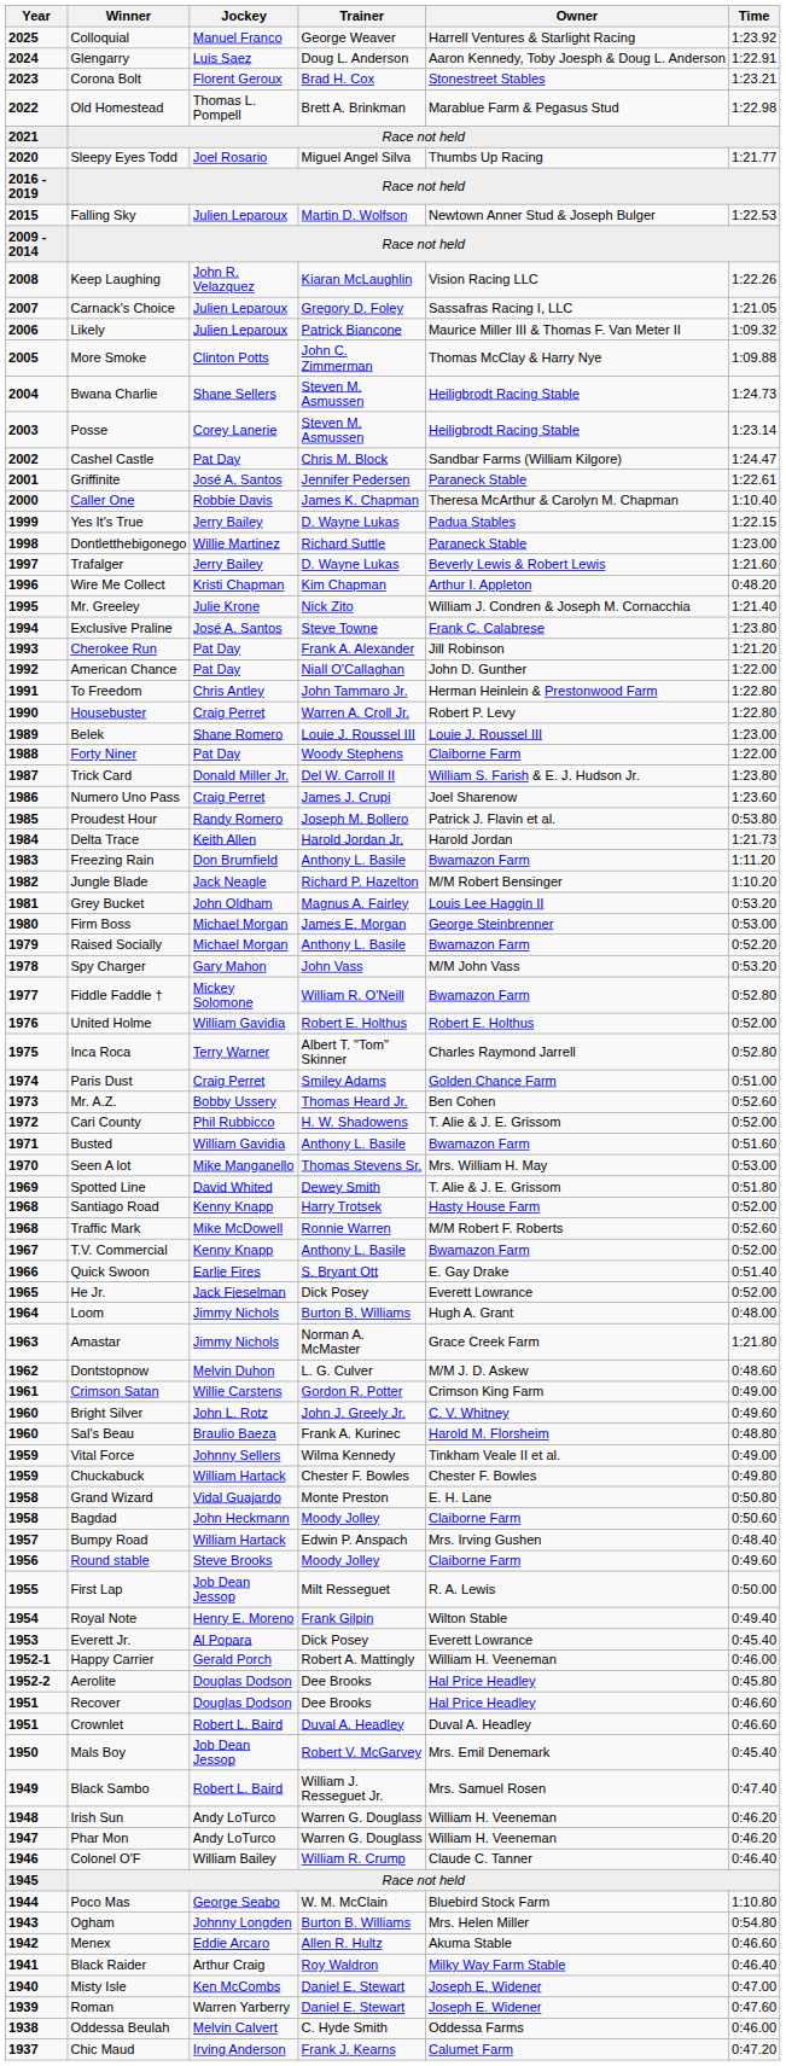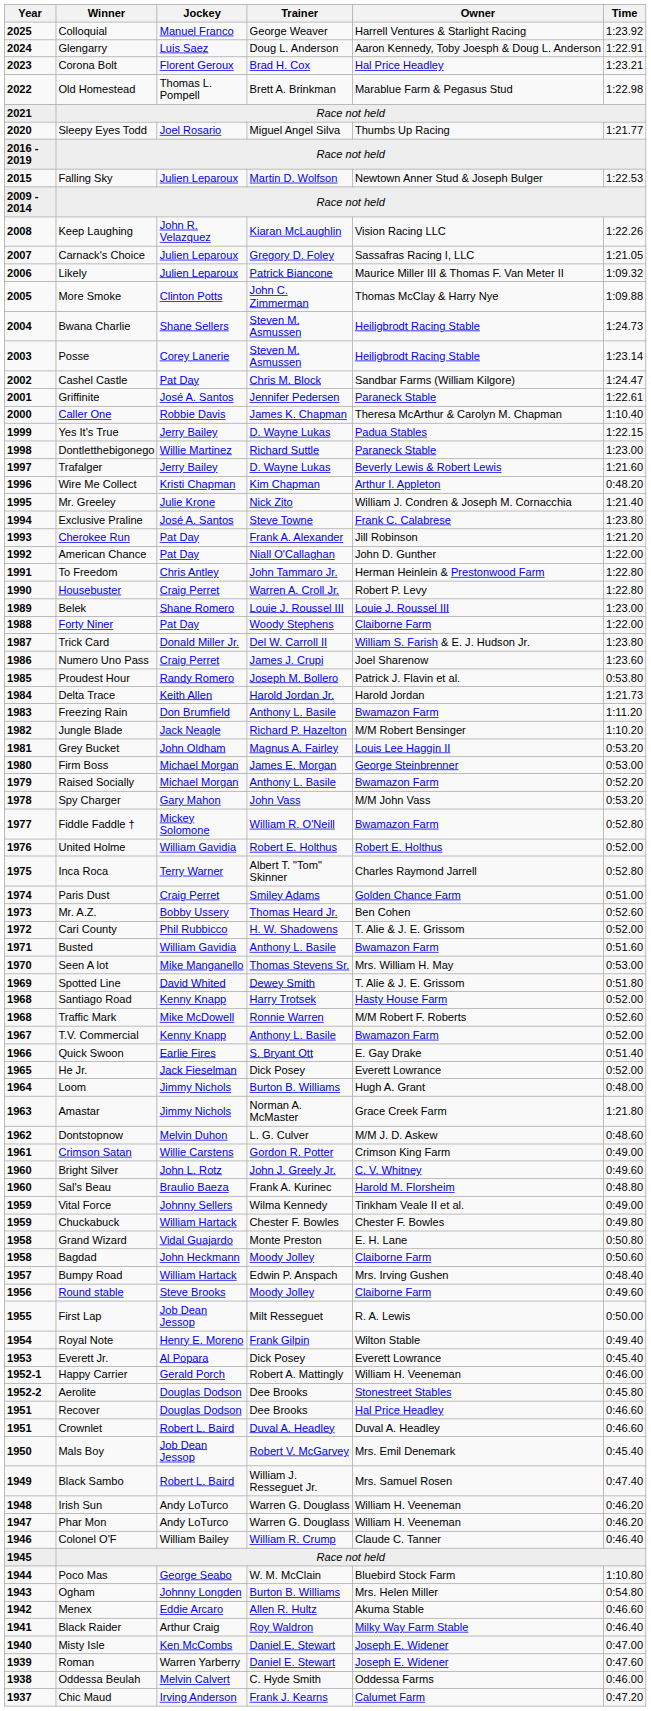 <table class="wikitable sortable" style="font-size:90%">
 <tr>
 <th style="width:60px">Year<br></th>
 <th style="width:110px">Winner<br></th>
 <th style="width:110px">Jockey<br></th>
 <th style="width:130px">Trainer<br></th>
 <th>Owner<br></th>
 <th style="width:25px">Time<br></th>
 </tr>
 <tr>
 <td><strong>2025</strong></td>
 <td>Colloquial</td>
 <td><a href='#'>Manuel Franco</a></td>
 <td>George Weaver</td>
 <td>Harrell Ventures & Starlight Racing</td>
 <td>1:23.92</td>
 </tr>
 <tr>
 <td><strong>2024</strong></td>
 <td>Glengarry</td>
 <td><a href='#'>Luis Saez</a></td>
 <td>Doug L. Anderson</td>
 <td>Aaron Kennedy, Toby Joesph & Doug L. Anderson</td>
 <td>1:22.91</td>
 </tr>
 <tr>
 <td><strong>2023</strong></td>
 <td>Corona Bolt</td>
 <td><a href='#'>Florent Geroux</a></td>
 <td><a href='#'>Brad H. Cox</a></td>
-<td><a href='#'>Stonestreet Stables</a></td>
+<td><a href='#'>Hal Price Headley</a></td>
 <td>1:23.21</td>
 </tr>
 <tr>
 <td><strong>2022</strong></td>
 <td>Old Homestead</td>
 <td>Thomas L. Pompell</td>
 <td>Brett A. Brinkman</td>
 <td>Marablue Farm & Pegasus Stud</td>
 <td>1:22.98</td>
 </tr>
 <tr bgcolor="#eeeeee">
 <td><strong>2021</strong></td>
 <td colspan="5" align="center"><em>Race not held</em></td>
 </tr>
 <tr>
 <td><strong>2020</strong></td>
 <td>Sleepy Eyes Todd</td>
 <td><a href='#'>Joel Rosario</a></td>
 <td>Miguel Angel Silva</td>
 <td>Thumbs Up Racing</td>
 <td>1:21.77</td>
 </tr>
 <tr bgcolor="#eeeeee">
 <td><strong>2016 - 2019</strong></td>
 <td colspan="5" align="center"><em>Race not held</em></td>
 </tr>
 <tr>
 <td><strong>2015</strong></td>
 <td>Falling Sky</td>
 <td><a href='#'>Julien Leparoux</a></td>
 <td><a href='#'>Martin D. Wolfson</a></td>
 <td>Newtown Anner Stud & Joseph Bulger</td>
 <td>1:22.53</td>
 </tr>
 <tr bgcolor="#eeeeee">
 <td><strong>2009 - 2014</strong></td>
 <td colspan="5" align="center"><em>Race not held</em></td>
 </tr>
 <tr>
 <td><strong>2008</strong></td>
 <td>Keep Laughing</td>
 <td><a href='#'>John R. Velazquez</a></td>
 <td><a href='#'>Kiaran McLaughlin</a></td>
 <td>Vision Racing LLC</td>
 <td>1:22.26</td>
 </tr>
 <tr>
 <td><strong>2007</strong></td>
 <td>Carnack's Choice</td>
 <td><a href='#'>Julien Leparoux</a></td>
 <td><a href='#'>Gregory D. Foley</a></td>
 <td>Sassafras Racing I, LLC</td>
 <td>1:21.05</td>
 </tr>
 <tr>
 <td><strong>2006</strong></td>
 <td>Likely</td>
 <td><a href='#'>Julien Leparoux</a></td>
 <td><a href='#'>Patrick Biancone</a></td>
 <td>Maurice Miller III & Thomas F. Van Meter II</td>
 <td>1:09.32</td>
 </tr>
 <tr>
 <td><strong>2005</strong></td>
 <td>More Smoke</td>
 <td><a href='#'>Clinton Potts</a></td>
 <td><a href='#'>John C. Zimmerman</a></td>
 <td>Thomas McClay & Harry Nye</td>
 <td>1:09.88</td>
 </tr>
 <tr>
 <td><strong>2004</strong></td>
 <td>Bwana Charlie</td>
 <td><a href='#'>Shane Sellers</a></td>
 <td><a href='#'>Steven M. Asmussen</a></td>
 <td><a href='#'>Heiligbrodt Racing Stable</a></td>
 <td>1:24.73</td>
 </tr>
 <tr>
 <td><strong>2003</strong></td>
 <td>Posse</td>
 <td><a href='#'>Corey Lanerie</a></td>
 <td><a href='#'>Steven M. Asmussen</a></td>
 <td><a href='#'>Heiligbrodt Racing Stable</a></td>
 <td>1:23.14</td>
 </tr>
 <tr>
 <td><strong>2002</strong></td>
 <td>Cashel Castle</td>
 <td><a href='#'>Pat Day</a></td>
 <td><a href='#'>Chris M. Block</a></td>
 <td>Sandbar Farms (William Kilgore)</td>
 <td>1:24.47</td>
 </tr>
 <tr>
 <td><strong>2001</strong></td>
 <td>Griffinite</td>
 <td><a href='#'>José A. Santos</a></td>
 <td><a href='#'>Jennifer Pedersen</a></td>
 <td><a href='#'>Paraneck Stable</a></td>
 <td>1:22.61</td>
 </tr>
 <tr>
 <td><strong>2000</strong></td>
 <td><a href='#'>Caller One</a></td>
 <td><a href='#'>Robbie Davis</a></td>
 <td><a href='#'>James K. Chapman</a></td>
 <td>Theresa McArthur & Carolyn M. Chapman</td>
 <td>1:10.40</td>
 </tr>
 <tr>
 <td><strong>1999</strong></td>
 <td>Yes It's True</td>
 <td><a href='#'>Jerry Bailey</a></td>
 <td><a href='#'>D. Wayne Lukas</a></td>
 <td><a href='#'>Padua Stables</a></td>
 <td>1:22.15</td>
 </tr>
 <tr>
 <td><strong>1998</strong></td>
 <td>Dontletthebigonego</td>
 <td><a href='#'>Willie Martinez</a></td>
 <td><a href='#'>Richard Suttle</a></td>
 <td><a href='#'>Paraneck Stable</a></td>
 <td>1:23.00</td>
 </tr>
 <tr>
 <td><strong>1997</strong></td>
 <td>Trafalger</td>
 <td><a href='#'>Jerry Bailey</a></td>
 <td><a href='#'>D. Wayne Lukas</a></td>
 <td><a href='#'>Beverly Lewis & Robert Lewis</a></td>
 <td>1:21.60</td>
 </tr>
 <tr>
 <td><strong>1996</strong></td>
 <td>Wire Me Collect</td>
 <td><a href='#'>Kristi Chapman</a></td>
 <td><a href='#'>Kim Chapman</a></td>
 <td><a href='#'>Arthur I. Appleton</a></td>
 <td>0:48.20</td>
 </tr>
 <tr>
 <td><strong>1995</strong></td>
 <td>Mr. Greeley</td>
 <td><a href='#'>Julie Krone</a></td>
 <td><a href='#'>Nick Zito</a></td>
 <td>William J. Condren & Joseph M. Cornacchia</td>
 <td>1:21.40</td>
 </tr>
 <tr>
 <td><strong>1994</strong></td>
 <td>Exclusive Praline</td>
 <td><a href='#'>José A. Santos</a></td>
 <td><a href='#'>Steve Towne</a></td>
 <td><a href='#'>Frank C. Calabrese</a></td>
 <td>1:23.80</td>
 </tr>
 <tr>
 <td><strong>1993</strong></td>
 <td><a href='#'>Cherokee Run</a></td>
 <td><a href='#'>Pat Day</a></td>
 <td><a href='#'>Frank A. Alexander</a></td>
 <td>Jill Robinson</td>
 <td>1:21.20</td>
 </tr>
 <tr>
 <td><strong>1992</strong></td>
 <td>American Chance</td>
 <td><a href='#'>Pat Day</a></td>
 <td><a href='#'>Niall O'Callaghan</a></td>
 <td>John D. Gunther</td>
 <td>1:22.00</td>
 </tr>
 <tr>
 <td><strong>1991</strong></td>
 <td>To Freedom</td>
 <td><a href='#'>Chris Antley</a></td>
 <td><a href='#'>John Tammaro Jr.</a></td>
 <td>Herman Heinlein & <a href='#'>Prestonwood Farm</a></td>
 <td>1:22.80</td>
 </tr>
 <tr>
 <td><strong>1990</strong></td>
 <td><a href='#'>Housebuster</a></td>
 <td><a href='#'>Craig Perret</a></td>
 <td><a href='#'>Warren A. Croll Jr.</a></td>
 <td>Robert P. Levy</td>
 <td>1:22.80</td>
 </tr>
 <tr>
 <td><strong>1989</strong></td>
 <td>Belek</td>
 <td><a href='#'>Shane Romero</a></td>
 <td><a href='#'>Louie J. Roussel III</a></td>
 <td><a href='#'>Louie J. Roussel III</a></td>
 <td>1:23.00</td>
 </tr>
 <tr>
 <td><strong>1988</strong></td>
 <td><a href='#'>Forty Niner</a></td>
 <td><a href='#'>Pat Day</a></td>
 <td><a href='#'>Woody Stephens</a></td>
 <td><a href='#'>Claiborne Farm</a></td>
 <td>1:22.00</td>
 </tr>
 <tr>
 <td><strong>1987</strong></td>
 <td>Trick Card</td>
 <td><a href='#'>Donald Miller Jr.</a></td>
 <td><a href='#'>Del W. Carroll II</a></td>
 <td><a href='#'>William S. Farish</a> & E. J. Hudson Jr.</td>
 <td>1:23.80</td>
 </tr>
 <tr>
 <td><strong>1986</strong></td>
 <td>Numero Uno Pass</td>
 <td><a href='#'>Craig Perret</a></td>
 <td><a href='#'>James J. Crupi</a></td>
 <td>Joel Sharenow</td>
 <td>1:23.60</td>
 </tr>
 <tr>
 <td><strong>1985</strong></td>
 <td>Proudest Hour</td>
 <td><a href='#'>Randy Romero</a></td>
 <td><a href='#'>Joseph M. Bollero</a></td>
 <td>Patrick J. Flavin et al.</td>
 <td>0:53.80</td>
 </tr>
 <tr>
 <td><strong>1984</strong></td>
 <td>Delta Trace</td>
 <td><a href='#'>Keith Allen</a></td>
 <td><a href='#'>Harold Jordan Jr.</a></td>
 <td>Harold Jordan</td>
 <td>1:21.73</td>
 </tr>
 <tr>
 <td><strong>1983</strong></td>
 <td>Freezing Rain</td>
 <td><a href='#'>Don Brumfield</a></td>
 <td><a href='#'>Anthony L. Basile</a></td>
 <td><a href='#'>Bwamazon Farm</a></td>
 <td>1:11.20</td>
 </tr>
 <tr>
 <td><strong>1982</strong></td>
 <td>Jungle Blade</td>
 <td><a href='#'>Jack Neagle</a></td>
 <td><a href='#'>Richard P. Hazelton</a></td>
 <td>M/M Robert Bensinger</td>
 <td>1:10.20</td>
 </tr>
 <tr>
 <td><strong>1981</strong></td>
 <td>Grey Bucket</td>
 <td><a href='#'>John Oldham</a></td>
 <td><a href='#'>Magnus A. Fairley</a></td>
 <td><a href='#'>Louis Lee Haggin II</a></td>
 <td>0:53.20</td>
 </tr>
 <tr>
 <td><strong>1980</strong></td>
 <td>Firm Boss</td>
 <td><a href='#'>Michael Morgan</a></td>
 <td><a href='#'>James E. Morgan</a></td>
 <td><a href='#'>George Steinbrenner</a></td>
 <td>0:53.00</td>
 </tr>
 <tr>
 <td><strong>1979</strong></td>
 <td>Raised Socially</td>
 <td><a href='#'>Michael Morgan</a></td>
 <td><a href='#'>Anthony L. Basile</a></td>
 <td><a href='#'>Bwamazon Farm</a></td>
 <td>0:52.20</td>
 </tr>
 <tr>
 <td><strong>1978</strong></td>
 <td>Spy Charger</td>
 <td><a href='#'>Gary Mahon</a></td>
 <td><a href='#'>John Vass</a></td>
 <td>M/M John Vass</td>
 <td>0:53.20</td>
 </tr>
 <tr>
 <td><strong>1977</strong></td>
 <td>Fiddle Faddle †</td>
 <td><a href='#'>Mickey Solomone</a></td>
 <td><a href='#'>William R. O'Neill</a></td>
 <td><a href='#'>Bwamazon Farm</a></td>
 <td>0:52.80</td>
 </tr>
 <tr>
 <td><strong>1976</strong></td>
 <td>United Holme</td>
 <td><a href='#'>William Gavidia</a></td>
 <td><a href='#'>Robert E. Holthus</a></td>
 <td><a href='#'>Robert E. Holthus</a></td>
 <td>0:52.00</td>
 </tr>
 <tr>
 <td><strong>1975</strong></td>
 <td>Inca Roca</td>
 <td><a href='#'>Terry Warner</a></td>
 <td>Albert T. "Tom" Skinner</td>
 <td>Charles Raymond Jarrell</td>
 <td>0:52.80</td>
 </tr>
 <tr>
 <td><strong>1974</strong></td>
 <td>Paris Dust</td>
 <td><a href='#'>Craig Perret</a></td>
 <td><a href='#'>Smiley Adams</a></td>
 <td><a href='#'>Golden Chance Farm</a></td>
 <td>0:51.00</td>
 </tr>
 <tr>
 <td><strong>1973</strong></td>
 <td>Mr. A.Z.</td>
 <td><a href='#'>Bobby Ussery</a></td>
 <td><a href='#'>Thomas Heard Jr.</a></td>
 <td>Ben Cohen</td>
 <td>0:52.60</td>
 </tr>
 <tr>
 <td><strong>1972</strong></td>
 <td>Cari County</td>
 <td><a href='#'>Phil Rubbicco</a></td>
 <td><a href='#'>H. W. Shadowens</a></td>
 <td>T. Alie & J. E. Grissom</td>
 <td>0:52.00</td>
 </tr>
 <tr>
 <td><strong>1971</strong></td>
 <td>Busted</td>
 <td><a href='#'>William Gavidia</a></td>
 <td><a href='#'>Anthony L. Basile</a></td>
 <td><a href='#'>Bwamazon Farm</a></td>
 <td>0:51.60</td>
 </tr>
 <tr>
 <td><strong>1970</strong></td>
 <td>Seen A lot</td>
 <td><a href='#'>Mike Manganello</a></td>
 <td><a href='#'>Thomas Stevens Sr.</a></td>
 <td>Mrs. William H. May</td>
 <td>0:53.00</td>
 </tr>
 <tr>
 <td><strong>1969</strong></td>
 <td>Spotted Line</td>
 <td><a href='#'>David Whited</a></td>
 <td><a href='#'>Dewey Smith</a></td>
 <td>T. Alie & J. E. Grissom</td>
 <td>0:51.80</td>
 </tr>
 <tr>
 <td><strong>1968</strong></td>
 <td>Santiago Road</td>
 <td><a href='#'>Kenny Knapp</a></td>
 <td><a href='#'>Harry Trotsek</a></td>
 <td><a href='#'>Hasty House Farm</a></td>
 <td>0:52.00</td>
 </tr>
 <tr>
 <td><strong>1968</strong></td>
 <td>Traffic Mark</td>
 <td><a href='#'>Mike McDowell</a></td>
 <td><a href='#'>Ronnie Warren</a></td>
 <td>M/M Robert F. Roberts</td>
 <td>0:52.60</td>
 </tr>
 <tr>
 <td><strong>1967</strong></td>
 <td>T.V. Commercial</td>
 <td><a href='#'>Kenny Knapp</a></td>
 <td><a href='#'>Anthony L. Basile</a></td>
 <td><a href='#'>Bwamazon Farm</a></td>
 <td>0:52.00</td>
 </tr>
 <tr>
 <td><strong>1966</strong></td>
 <td>Quick Swoon</td>
 <td><a href='#'>Earlie Fires</a></td>
 <td><a href='#'>S. Bryant Ott</a></td>
 <td>E. Gay Drake</td>
 <td>0:51.40</td>
 </tr>
 <tr>
 <td><strong>1965</strong></td>
 <td>He Jr.</td>
 <td><a href='#'>Jack Fieselman</a></td>
 <td>Dick Posey</td>
 <td>Everett Lowrance</td>
 <td>0:52.00</td>
 </tr>
 <tr>
 <td><strong>1964</strong></td>
 <td>Loom</td>
 <td><a href='#'>Jimmy Nichols</a></td>
 <td><a href='#'>Burton B. Williams</a></td>
 <td>Hugh A. Grant</td>
 <td>0:48.00</td>
 </tr>
 <tr>
 <td><strong>1963</strong></td>
 <td>Amastar</td>
 <td><a href='#'>Jimmy Nichols</a></td>
 <td>Norman A. McMaster</td>
 <td>Grace Creek Farm</td>
 <td>1:21.80</td>
 </tr>
 <tr>
 <td><strong>1962</strong></td>
 <td>Dontstopnow</td>
 <td><a href='#'>Melvin Duhon</a></td>
 <td>L. G. Culver</td>
 <td>M/M J. D. Askew</td>
 <td>0:48.60</td>
 </tr>
 <tr>
 <td><strong>1961</strong></td>
 <td><a href='#'>Crimson Satan</a></td>
 <td><a href='#'>Willie Carstens</a></td>
 <td><a href='#'>Gordon R. Potter</a></td>
 <td>Crimson King Farm</td>
 <td>0:49.00</td>
 </tr>
 <tr>
 <td><strong>1960</strong></td>
 <td>Bright Silver</td>
 <td><a href='#'>John L. Rotz</a></td>
 <td><a href='#'>John J. Greely Jr.</a></td>
 <td><a href='#'>C. V. Whitney</a></td>
 <td>0:49.60</td>
 </tr>
 <tr>
 <td><strong>1960</strong></td>
 <td>Sal's Beau</td>
 <td><a href='#'>Braulio Baeza</a></td>
 <td>Frank A. Kurinec</td>
 <td><a href='#'>Harold M. Florsheim</a></td>
 <td>0:48.80</td>
 </tr>
 <tr>
 <td><strong>1959</strong></td>
 <td>Vital Force</td>
 <td><a href='#'>Johnny Sellers</a></td>
 <td>Wilma Kennedy</td>
 <td>Tinkham Veale II et al.</td>
 <td>0:49.00</td>
 </tr>
 <tr>
 <td><strong>1959</strong></td>
 <td>Chuckabuck</td>
 <td><a href='#'>William Hartack</a></td>
 <td>Chester F. Bowles</td>
 <td>Chester F. Bowles</td>
 <td>0:49.80</td>
 </tr>
 <tr>
 <td><strong>1958</strong></td>
 <td>Grand Wizard</td>
 <td><a href='#'>Vidal Guajardo</a></td>
 <td>Monte Preston</td>
 <td>E. H. Lane</td>
 <td>0:50.80</td>
 </tr>
 <tr>
 <td><strong>1958</strong></td>
 <td>Bagdad</td>
 <td><a href='#'>John Heckmann</a></td>
 <td><a href='#'>Moody Jolley</a></td>
 <td><a href='#'>Claiborne Farm</a></td>
 <td>0:50.60</td>
 </tr>
 <tr>
 <td><strong>1957</strong></td>
 <td>Bumpy Road</td>
 <td><a href='#'>William Hartack</a></td>
 <td>Edwin P. Anspach</td>
 <td>Mrs. Irving Gushen</td>
 <td>0:48.40</td>
 </tr>
 <tr>
 <td><strong>1956</strong></td>
 <td><a href='#'>Round stable</a></td>
 <td><a href='#'>Steve Brooks</a></td>
 <td><a href='#'>Moody Jolley</a></td>
 <td><a href='#'>Claiborne Farm</a></td>
 <td>0:49.60</td>
 </tr>
 <tr>
 <td><strong>1955</strong></td>
 <td>First Lap</td>
 <td><a href='#'>Job Dean Jessop</a></td>
 <td>Milt Resseguet</td>
 <td>R. A. Lewis</td>
 <td>0:50.00</td>
 </tr>
 <tr>
 <td><strong>1954</strong></td>
 <td>Royal Note</td>
 <td><a href='#'>Henry E. Moreno</a></td>
 <td><a href='#'>Frank Gilpin</a></td>
 <td>Wilton Stable</td>
 <td>0:49.40</td>
 </tr>
 <tr>
 <td><strong>1953</strong></td>
 <td>Everett Jr.</td>
 <td><a href='#'>Al Popara</a></td>
 <td>Dick Posey</td>
 <td>Everett Lowrance</td>
 <td>0:45.40</td>
 </tr>
 <tr>
 <td><strong>1952-1</strong></td>
 <td>Happy Carrier</td>
 <td><a href='#'>Gerald Porch</a></td>
 <td>Robert A. Mattingly</td>
 <td>William H. Veeneman</td>
 <td>0:46.00</td>
 </tr>
 <tr>
 <td><strong>1952-2</strong></td>
 <td>Aerolite</td>
 <td><a href='#'>Douglas Dodson</a></td>
 <td>Dee Brooks</td>
-<td><a href='#'>Hal Price Headley</a></td>
+<td><a href='#'>Stonestreet Stables</a></td>
 <td>0:45.80</td>
 </tr>
 <tr>
 <td><strong>1951</strong></td>
 <td>Recover</td>
 <td><a href='#'>Douglas Dodson</a></td>
 <td>Dee Brooks</td>
 <td><a href='#'>Hal Price Headley</a></td>
 <td>0:46.60</td>
 </tr>
 <tr>
 <td><strong>1951</strong></td>
 <td>Crownlet</td>
 <td><a href='#'>Robert L. Baird</a></td>
 <td><a href='#'>Duval A. Headley</a></td>
 <td>Duval A. Headley</td>
 <td>0:46.60</td>
 </tr>
 <tr>
 <td><strong>1950</strong></td>
 <td>Mals Boy</td>
 <td><a href='#'>Job Dean Jessop</a></td>
 <td><a href='#'>Robert V. McGarvey</a></td>
 <td>Mrs. Emil Denemark</td>
 <td>0:45.40</td>
 </tr>
 <tr>
 <td><strong>1949</strong></td>
 <td>Black Sambo</td>
 <td><a href='#'>Robert L. Baird</a></td>
 <td>William J. Resseguet Jr.</td>
 <td>Mrs. Samuel Rosen</td>
 <td>0:47.40</td>
 </tr>
 <tr>
 <td><strong>1948</strong></td>
 <td>Irish Sun</td>
 <td>Andy LoTurco</td>
 <td>Warren G. Douglass</td>
 <td>William H. Veeneman</td>
 <td>0:46.20</td>
 </tr>
 <tr>
 <td><strong>1947</strong></td>
 <td>Phar Mon</td>
 <td>Andy LoTurco</td>
 <td>Warren G. Douglass</td>
 <td>William H. Veeneman</td>
 <td>0:46.20</td>
 </tr>
 <tr>
 <td><strong>1946</strong></td>
 <td>Colonel O'F</td>
 <td>William Bailey</td>
 <td><a href='#'>William R. Crump</a></td>
 <td>Claude C. Tanner</td>
 <td>0:46.40</td>
 </tr>
 <tr bgcolor="#eeeeee">
 <td><strong>1945</strong></td>
 <td colspan="5" align="center"><em>Race not held</em></td>
 </tr>
 <tr>
 <td><strong>1944</strong></td>
 <td>Poco Mas</td>
 <td><a href='#'>George Seabo</a></td>
 <td>W. M. McClain</td>
 <td>Bluebird Stock Farm</td>
 <td>1:10.80</td>
 </tr>
 <tr>
 <td><strong>1943</strong></td>
 <td>Ogham</td>
 <td><a href='#'>Johnny Longden</a></td>
 <td><a href='#'>Burton B. Williams</a></td>
 <td>Mrs. Helen Miller</td>
 <td>0:54.80</td>
 </tr>
 <tr>
 <td><strong>1942</strong></td>
 <td>Menex</td>
 <td><a href='#'>Eddie Arcaro</a></td>
 <td><a href='#'>Allen R. Hultz</a></td>
 <td>Akuma Stable</td>
 <td>0:46.60</td>
 </tr>
 <tr>
 <td><strong>1941</strong></td>
 <td>Black Raider</td>
 <td>Arthur Craig</td>
 <td><a href='#'>Roy Waldron</a></td>
 <td><a href='#'>Milky Way Farm Stable</a></td>
 <td>0:46.40</td>
 </tr>
 <tr>
 <td><strong>1940</strong></td>
 <td>Misty Isle</td>
 <td><a href='#'>Ken McCombs</a></td>
 <td><a href='#'>Daniel E. Stewart</a></td>
 <td><a href='#'>Joseph E. Widener</a></td>
 <td>0:47.00</td>
 </tr>
 <tr>
 <td><strong>1939</strong></td>
 <td>Roman</td>
 <td>Warren Yarberry</td>
 <td><a href='#'>Daniel E. Stewart</a></td>
 <td><a href='#'>Joseph E. Widener</a></td>
 <td>0:47.60</td>
 </tr>
 <tr>
 <td><strong>1938</strong></td>
 <td>Oddessa Beulah</td>
 <td><a href='#'>Melvin Calvert</a></td>
 <td>C. Hyde Smith</td>
 <td>Oddessa Farms</td>
 <td>0:46.00</td>
 </tr>
 <tr>
 <td><strong>1937</strong></td>
 <td>Chic Maud</td>
 <td><a href='#'>Irving Anderson</a></td>
 <td><a href='#'>Frank J. Kearns</a></td>
 <td><a href='#'>Calumet Farm</a></td>
 <td>0:47.20</td>
 </tr>
 </table>
